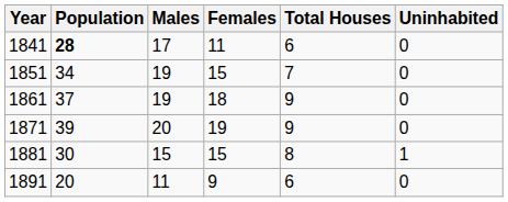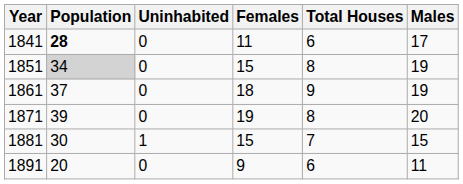 <table class="wikitable">
 <tr>
 <th>Year</th>
 <th>Population</th>
-<th>Males</th>
+<th>Uninhabited</th>
 <th>Females</th>
 <th>Total Houses</th>
-<th>Uninhabited</th>
+<th>Males</th>
 </tr>
 <tr>
 <td>1841</td>
 <td><strong>28</strong></td>
-<td>17</td>
+<td>0</td>
 <td>11</td>
 <td>6</td>
-<td>0</td>
+<td>17</td>
 </tr>
 <tr>
 <td>1851</td>
-<td>34</td>
+<td style="background: lightgrey;">34</td>
+<td>0</td>
+<td>15</td>
+<td>8</td>
 <td>19</td>
-<td>15</td>
-<td>7</td>
-<td>0</td>
 </tr>
 <tr>
 <td>1861</td>
 <td>37</td>
-<td>19</td>
+<td>0</td>
 <td>18</td>
 <td>9</td>
-<td>0</td>
+<td>19</td>
 </tr>
 <tr>
 <td>1871</td>
 <td>39</td>
+<td>0</td>
+<td>19</td>
+<td>8</td>
 <td>20</td>
-<td>19</td>
-<td>9</td>
-<td>0</td>
 </tr>
 <tr>
 <td>1881</td>
 <td>30</td>
+<td>1</td>
 <td>15</td>
+<td>7</td>
 <td>15</td>
-<td>8</td>
-<td>1</td>
 </tr>
 <tr>
 <td>1891</td>
 <td>20</td>
-<td>11</td>
+<td>0</td>
 <td>9</td>
 <td>6</td>
-<td>0</td>
+<td>11</td>
 </tr>
 </table>
